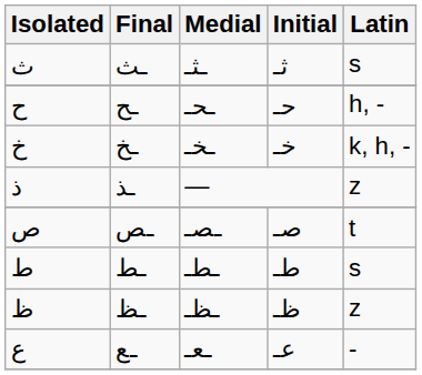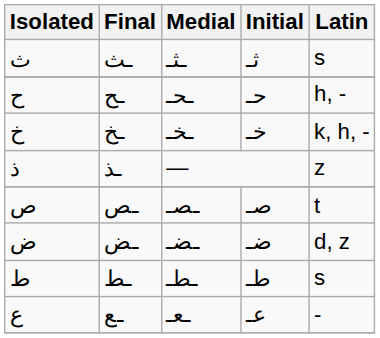 <table class="wikitable">
 <tr>
 <th>Isolated</th>
 <th>Final</th>
 <th>Medial</th>
 <th>Initial</th>
 <th>Latin</th>
 </tr>
 <tr>
 <td>ث</td>
 <td>ـث</td>
 <td>ـثـ</td>
 <td>ثـ</td>
 <td>s</td>
 </tr>
 <tr>
 </tr>
 <tr>
 <td>ح</td>
 <td>ـح</td>
 <td>ـحـ</td>
 <td>حـ</td>
 <td>h, -</td>
 </tr>
 <tr>
 <td>خ</td>
 <td>ـخ</td>
 <td>ـخـ</td>
 <td>خـ</td>
 <td>k, h, -</td>
 </tr>
 <tr>
 <td>ذ</td>
 <td>ـذ</td>
 <td colspan="2">—</td>
 <td>z</td>
 </tr>
 <tr>
 </tr>
 <tr>
 <td>ص</td>
 <td>ـص</td>
 <td>ـصـ</td>
 <td>صـ</td>
 <td>t</td>
 </tr>
 <tr>
+<td>ض</td>
+<td>ـض</td>
+<td>ـضـ</td>
+<td>ضـ</td>
+<td>d, z</td>
+</tr>
+<tr>
 <td>ط</td>
 <td>ـط</td>
 <td>ـطـ</td>
 <td>طـ</td>
 <td>s</td>
-</tr>
-<tr>
-<td>ظ</td>
-<td>ـظ</td>
-<td>ـظـ</td>
-<td>ظـ</td>
-<td>z</td>
 </tr>
 <tr>
 <td>ع</td>
 <td>ـع</td>
 <td>ـعـ</td>
 <td>عـ</td>
 <td>-</td>
 </tr>
 <tr>
 </tr>
 </table>
